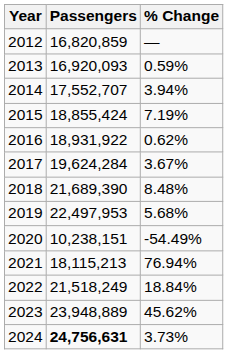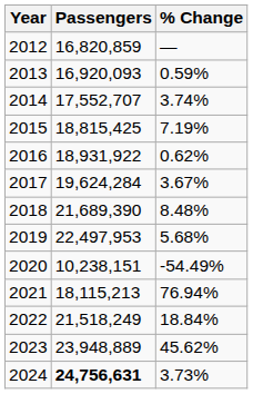 <table class="wikitable">
 <tr>
 <th>Year</th>
 <th>Passengers</th>
 <th>% Change</th>
 </tr>
 <tr>
 <td>2012</td>
 <td>16,820,859</td>
 <td>—</td>
 </tr>
 <tr>
 <td>2013</td>
 <td>16,920,093</td>
 <td>0.59%</td>
 </tr>
 <tr>
 <td>2014</td>
 <td>17,552,707</td>
-<td>3.94%</td>
+<td>3.74%</td>
 </tr>
 <tr>
 <td>2015</td>
-<td>18,855,424</td>
+<td>18,815,425</td>
 <td>7.19%</td>
 </tr>
 <tr>
 <td>2016</td>
 <td>18,931,922</td>
 <td>0.62%</td>
 </tr>
 <tr>
 <td>2017</td>
 <td>19,624,284</td>
 <td>3.67%</td>
 </tr>
 <tr>
 <td>2018</td>
 <td>21,689,390</td>
 <td>8.48%</td>
 </tr>
 <tr>
 <td>2019</td>
 <td>22,497,953</td>
 <td>5.68%</td>
 </tr>
 <tr>
 <td>2020</td>
 <td>10,238,151</td>
 <td>-54.49%</td>
 </tr>
 <tr>
 <td>2021</td>
 <td>18,115,213</td>
 <td>76.94%</td>
 </tr>
 <tr>
 <td>2022</td>
 <td>21,518,249</td>
 <td>18.84%</td>
 </tr>
 <tr>
 <td>2023</td>
 <td>23,948,889</td>
 <td>45.62%</td>
 </tr>
 <tr>
 <td>2024</td>
 <td><strong>24,756,631</strong></td>
 <td>3.73%</td>
 </tr>
 </table>
